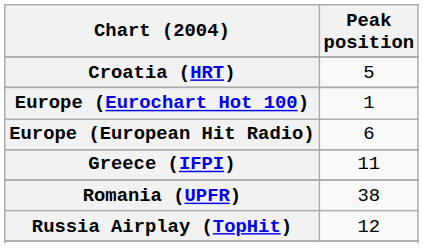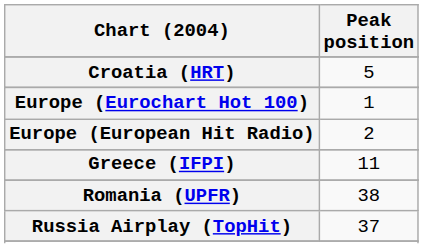 <table class="wikitable sortable plainrowheaders" style="text-align:center">
 <tr>
 <th>Chart (2004)</th>
 <th>Peak<br>position</th>
 </tr>
 <tr>
 </tr>
 <tr>
 </tr>
 <tr>
 </tr>
 <tr>
 </tr>
 <tr>
 </tr>
 <tr>
 <th scope="row">Croatia (<a href='#'>HRT</a>)</th>
 <td>5</td>
 </tr>
 <tr>
 </tr>
 <tr>
 <th scope="row">Europe (<a href='#'>Eurochart Hot 100</a>)</th>
 <td>1</td>
 </tr>
 <tr>
 <th scope="row">Europe (European Hit Radio)</th>
-<td>6</td>
+<td>2</td>
 </tr>
 <tr>
 </tr>
 <tr>
 </tr>
 <tr>
 </tr>
 <tr>
 <th scope="row">Greece (<a href='#'>IFPI</a>)</th>
 <td>11</td>
 </tr>
 <tr>
 </tr>
 <tr>
 </tr>
 <tr>
 </tr>
 <tr>
 </tr>
 <tr>
 </tr>
 <tr>
 </tr>
 <tr>
 </tr>
 <tr>
 </tr>
 <tr>
 <th scope="row">Romania (<a href='#'>UPFR</a>)</th>
 <td>38</td>
 </tr>
 <tr>
 <th scope="row">Russia Airplay (<a href='#'>TopHit</a>)</th>
-<td>12</td>
+<td>37</td>
 </tr>
 <tr>
 </tr>
 <tr>
 </tr>
 <tr>
 </tr>
 <tr>
 </tr>
 <tr>
 </tr>
 </table>
